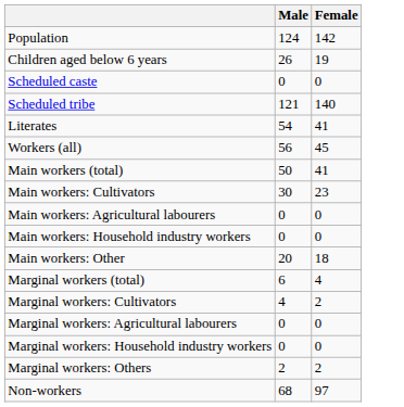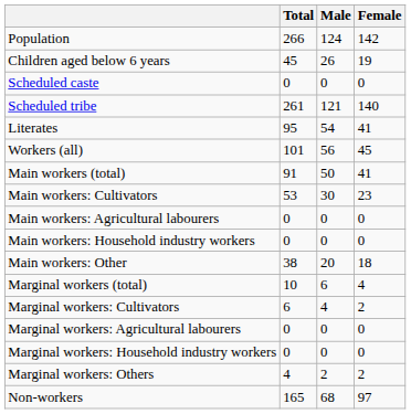 <table class="wikitable sortable">
 <tr>
 <th></th>
+<th>Total</th>
 <th>Male</th>
 <th>Female</th>
 </tr>
 <tr>
 <td>Population</td>
+<td>266</td>
 <td>124</td>
 <td>142</td>
 </tr>
 <tr>
 <td>Children aged below 6 years</td>
+<td>45</td>
 <td>26</td>
 <td>19</td>
 </tr>
 <tr>
 <td><a href='#'>Scheduled caste</a></td>
 <td>0</td>
 <td>0</td>
+<td>0</td>
 </tr>
 <tr>
 <td><a href='#'>Scheduled tribe</a></td>
+<td>261</td>
 <td>121</td>
 <td>140</td>
 </tr>
 <tr>
 <td>Literates</td>
+<td>95</td>
 <td>54</td>
 <td>41</td>
 </tr>
 <tr>
 <td>Workers (all)</td>
+<td>101</td>
 <td>56</td>
 <td>45</td>
 </tr>
 <tr>
 <td>Main workers (total)</td>
+<td>91</td>
 <td>50</td>
 <td>41</td>
 </tr>
 <tr>
 <td>Main workers: Cultivators</td>
+<td>53</td>
 <td>30</td>
 <td>23</td>
 </tr>
 <tr>
 <td>Main workers: Agricultural labourers</td>
 <td>0</td>
 <td>0</td>
+<td>0</td>
 </tr>
 <tr>
 <td>Main workers: Household industry workers</td>
 <td>0</td>
 <td>0</td>
+<td>0</td>
 </tr>
 <tr>
 <td>Main workers: Other</td>
+<td>38</td>
 <td>20</td>
 <td>18</td>
 </tr>
 <tr>
 <td>Marginal workers (total)</td>
+<td>10</td>
 <td>6</td>
 <td>4</td>
 </tr>
 <tr>
 <td>Marginal workers: Cultivators</td>
+<td>6</td>
 <td>4</td>
 <td>2</td>
 </tr>
 <tr>
 <td>Marginal workers: Agricultural labourers</td>
 <td>0</td>
 <td>0</td>
+<td>0</td>
 </tr>
 <tr>
 <td>Marginal workers: Household industry workers</td>
 <td>0</td>
 <td>0</td>
+<td>0</td>
 </tr>
 <tr>
 <td>Marginal workers: Others</td>
+<td>4</td>
 <td>2</td>
 <td>2</td>
 </tr>
 <tr>
 <td>Non-workers</td>
+<td>165</td>
 <td>68</td>
 <td>97</td>
 </tr>
 </table>
